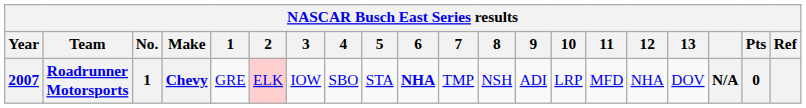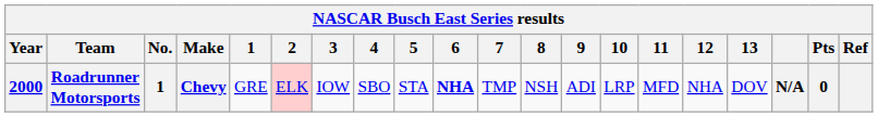 <table class="wikitable" style="text-align:center; font-size:75%">
 <tr>
 <th colspan=20><a href='#'>NASCAR Busch East Series</a> results</th>
 </tr>
 <tr>
 <th>Year</th>
 <th>Team</th>
 <th>No.</th>
 <th>Make</th>
 <th>1</th>
 <th>2</th>
 <th>3</th>
 <th>4</th>
 <th>5</th>
 <th>6</th>
 <th>7</th>
 <th>8</th>
 <th>9</th>
 <th>10</th>
 <th>11</th>
 <th>12</th>
 <th>13</th>
 <th></th>
 <th>Pts</th>
 <th>Ref</th>
 </tr>
 <tr>
-<th><a href='#'>2007</a></th>
+<th><a href='#'>2000</a></th>
 <th><a href='#'>Roadrunner Motorsports</a></th>
 <th>1</th>
 <th><a href='#'>Chevy</a></th>
 <td><a href='#'>GRE</a></td>
 <td style="background:#FFCFCF;"><a href='#'>ELK</a><br></td>
 <td><a href='#'>IOW</a></td>
 <td><a href='#'>SBO</a></td>
 <td><a href='#'>STA</a></td>
 <td><strong><a href='#'>NHA</a></strong></td>
 <td><a href='#'>TMP</a></td>
 <td><a href='#'>NSH</a></td>
 <td><a href='#'>ADI</a></td>
 <td><a href='#'>LRP</a></td>
 <td><a href='#'>MFD</a></td>
 <td><a href='#'>NHA</a></td>
 <td><a href='#'>DOV</a></td>
 <th>N/A</th>
 <th>0</th>
 <th></th>
 </tr>
 </table>
